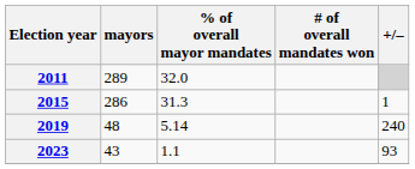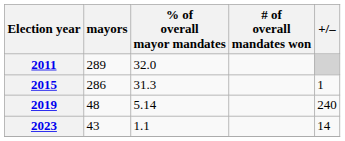 <table class="wikitable">
 <tr>
 <th>Election year</th>
 <th>mayors</th>
 <th>% of<br>overall<br>mayor mandates</th>
 <th># of<br>overall<br>mandates won</th>
 <th>+/–</th>
 </tr>
 <tr>
 <th><a href='#'>2011</a></th>
 <td>289</td>
 <td>32.0</td>
 <td></td>
 <td bgcolor="lightgrey"></td>
 </tr>
 <tr>
 <th><a href='#'>2015</a></th>
 <td>286</td>
 <td>31.3</td>
 <td></td>
 <td> 1</td>
 </tr>
 <tr>
 <th><a href='#'>2019</a></th>
 <td>48</td>
 <td>5.14</td>
 <td></td>
 <td> 240</td>
 </tr>
 <tr>
 <th><a href='#'>2023</a></th>
 <td>43</td>
 <td>1.1</td>
 <td></td>
-<td> 93</td>
+<td> 14</td>
 </tr>
 <tr>
 </tr>
 </table>
